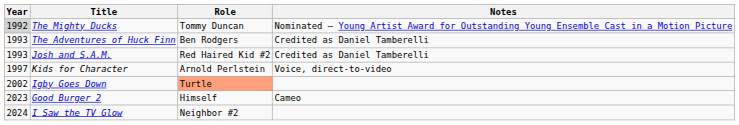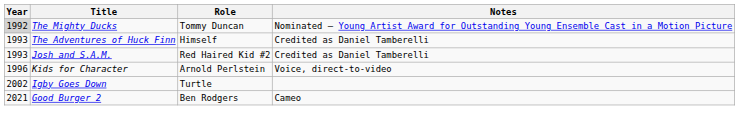 <table class="wikitable sortable">
 <tr>
 <th>Year</th>
 <th>Title</th>
 <th>Role</th>
 <th class="unsortable">Notes</th>
 </tr>
 <tr>
 <td style="background: lightgrey;">1992</td>
 <td><em><a href='#'>The Mighty Ducks</a></em></td>
 <td>Tommy Duncan</td>
 <td>Nominated – <a href='#'>Young Artist Award for Outstanding Young Ensemble Cast in a Motion Picture</a></td>
 </tr>
 <tr>
 <td>1993</td>
 <td><em><a href='#'>The Adventures of Huck Finn</a></em></td>
-<td>Ben Rodgers</td>
+<td>Himself</td>
 <td>Credited as Daniel Tamberelli</td>
 </tr>
 <tr>
 <td>1993</td>
 <td><em><a href='#'>Josh and S.A.M.</a></em></td>
 <td>Red Haired Kid #2</td>
 <td>Credited as Daniel Tamberelli</td>
 </tr>
 <tr>
-<td>1997</td>
+<td>1996</td>
 <td><em>Kids for Character</em></td>
 <td>Arnold Perlstein</td>
 <td>Voice, direct-to-video</td>
 </tr>
 <tr>
 <td>2002</td>
 <td><em><a href='#'>Igby Goes Down</a></em></td>
-<td style="background: lightsalmon;">Turtle</td>
+<td>Turtle</td>
 <td></td>
 </tr>
 <tr>
-<td>2023</td>
+<td>2021</td>
 <td><em><a href='#'>Good Burger 2</a></em></td>
-<td>Himself</td>
+<td>Ben Rodgers</td>
 <td>Cameo</td>
 </tr>
-<tr>
-<td>2024</td>
-<td><em><a href='#'>I Saw the TV Glow</a></em></td>
-<td>Neighbor #2</td>
-<td></td>
-</tr>
 </table>
